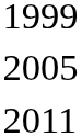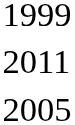 <table>
 <tr>
 <td>1999</td>
+<td></td>
+<td></td>
+<td></td>
+</tr>
+<tr>
+<td>2011</td>
 <td></td>
 <td></td>
 <td></td>
 </tr>
 <tr>
 <td>2005</td>
 <td></td>
 <td></td>
 <td></td>
 </tr>
 <tr>
-<td>2011</td>
-<td></td>
-<td></td>
-<td></td>
-</tr>
-<tr>
 </tr>
 </table>
